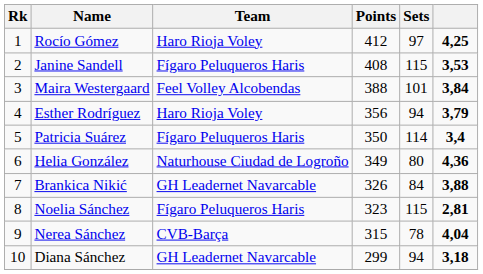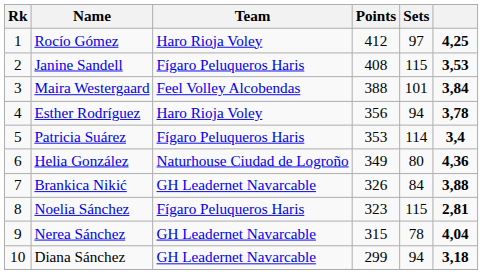 <table class="wikitable" style="text-align: center;">
 <tr>
 <th>Rk</th>
 <th>Name</th>
 <th>Team</th>
 <th>Points</th>
 <th>Sets</th>
 <th width=40></th>
 </tr>
 <tr>
 <td>1</td>
 <td align="left"> <a href='#'>Rocío Gómez</a></td>
 <td align="left"><a href='#'>Haro Rioja Voley</a></td>
 <td>412</td>
 <td>97</td>
 <td><strong>4,25</strong></td>
 </tr>
 <tr>
 <td>2</td>
 <td align="left"> <a href='#'>Janine Sandell</a></td>
 <td align="left"><a href='#'>Fígaro Peluqueros Haris</a></td>
 <td>408</td>
 <td>115</td>
 <td><strong>3,53</strong></td>
 </tr>
 <tr>
 <td>3</td>
 <td align="left"> <a href='#'>Maira Westergaard</a></td>
 <td align="left"><a href='#'>Feel Volley Alcobendas</a></td>
 <td>388</td>
 <td>101</td>
 <td><strong>3,84</strong></td>
 </tr>
 <tr>
 <td>4</td>
 <td align="left"> <a href='#'>Esther Rodríguez</a></td>
 <td align="left"><a href='#'>Haro Rioja Voley</a></td>
 <td>356</td>
 <td>94</td>
-<td><strong>3,79</strong></td>
+<td><strong>3,78</strong></td>
 </tr>
 <tr>
 <td>5</td>
 <td align="left"> <a href='#'>Patricia Suárez</a></td>
 <td align="left"><a href='#'>Fígaro Peluqueros Haris</a></td>
-<td>350</td>
+<td>353</td>
 <td>114</td>
 <td><strong>3,4</strong></td>
 </tr>
 <tr>
 <td>6</td>
 <td align="left"> <a href='#'>Helia González</a></td>
 <td align="left"><a href='#'>Naturhouse Ciudad de Logroño</a></td>
 <td>349</td>
 <td>80</td>
 <td><strong>4,36</strong></td>
 </tr>
 <tr>
 <td>7</td>
 <td align="left"> <a href='#'>Brankica Nikić</a></td>
 <td align="left"><a href='#'>GH Leadernet Navarcable</a></td>
 <td>326</td>
 <td>84</td>
 <td><strong>3,88</strong></td>
 </tr>
 <tr>
 <td>8</td>
 <td align="left"> <a href='#'>Noelia Sánchez</a></td>
 <td align="left"><a href='#'>Fígaro Peluqueros Haris</a></td>
 <td>323</td>
 <td>115</td>
 <td><strong>2,81</strong></td>
 </tr>
 <tr>
 <td>9</td>
 <td align="left"> <a href='#'>Nerea Sánchez</a></td>
-<td align="left"><a href='#'>CVB-Barça</a></td>
+<td align="left"><a href='#'>GH Leadernet Navarcable</a></td>
 <td>315</td>
 <td>78</td>
 <td><strong>4,04</strong></td>
 </tr>
 <tr>
 <td>10</td>
 <td align="left"> Diana Sánchez</td>
 <td align="left"><a href='#'>GH Leadernet Navarcable</a></td>
 <td>299</td>
 <td>94</td>
 <td><strong>3,18</strong></td>
 </tr>
 <tr>
 </tr>
 </table>
